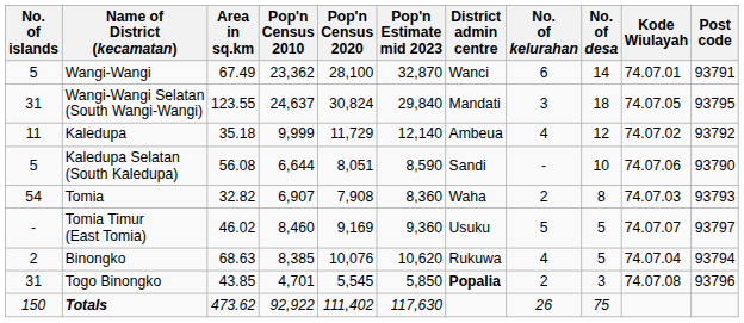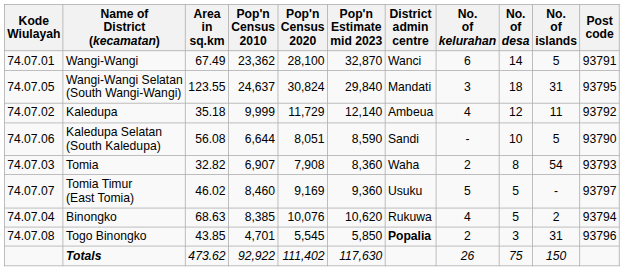 <table class="sortable wikitable">
 <tr>
-<th>No. <br>of <br>islands</th>
+<th>Kode <br>Wiulayah</th>
 <th>Name of<br>District<br>(<em>kecamatan</em>)</th>
 <th>Area <br>in <br> sq.km</th>
 <th>Pop'n<br>Census<br>2010</th>
 <th>Pop'n<br>Census<br>2020</th>
 <th>Pop'n<br>Estimate<br>mid 2023</th>
 <th>District <br> admin <br>centre</th>
 <th>No. <br>of <br><em>kelurahan</em></th>
 <th>No. <br>of <br><em>desa</em></th>
-<th>Kode <br>Wiulayah</th>
+<th>No. <br>of <br>islands</th>
 <th>Post<br>code</th>
 </tr>
 <tr>
-<td align="center">5</td>
+<td>74.07.01</td>
 <td>Wangi-Wangi</td>
 <td align="right">67.49</td>
 <td align="right">23,362</td>
 <td align="right">28,100</td>
 <td align="right">32,870</td>
 <td>Wanci</td>
 <td align="center">6</td>
 <td align="center">14</td>
-<td>74.07.01</td>
+<td align="center">5</td>
 <td>93791</td>
 </tr>
 <tr>
-<td align="center">31</td>
+<td>74.07.05</td>
 <td>Wangi-Wangi Selatan <br>(South Wangi-Wangi)</td>
 <td align="right">123.55</td>
 <td align="right">24,637</td>
 <td align="right">30,824</td>
 <td align="right">29,840</td>
 <td>Mandati</td>
 <td align="center">3</td>
 <td align="center">18</td>
-<td>74.07.05</td>
+<td align="center">31</td>
 <td>93795</td>
 </tr>
 <tr>
-<td align="center">11</td>
+<td>74.07.02</td>
 <td>Kaledupa</td>
 <td align="right">35.18</td>
 <td align="right">9,999</td>
 <td align="right">11,729</td>
 <td align="right">12,140</td>
 <td>Ambeua</td>
 <td align="center">4</td>
 <td align="center">12</td>
-<td>74.07.02</td>
+<td align="center">11</td>
 <td>93792</td>
 </tr>
 <tr>
-<td align="center">5</td>
+<td>74.07.06</td>
 <td>Kaledupa Selatan <br>(South Kaledupa)</td>
 <td align="right">56.08</td>
 <td align="right">6,644</td>
 <td align="right">8,051</td>
 <td align="right">8,590</td>
 <td>Sandi</td>
 <td align="center">-</td>
 <td align="center">10</td>
-<td>74.07.06</td>
+<td align="center">5</td>
 <td>93790</td>
 </tr>
 <tr>
-<td align="center">54</td>
+<td>74.07.03</td>
 <td>Tomia</td>
 <td align="right">32.82</td>
 <td align="right">6,907</td>
 <td align="right">7,908</td>
 <td align="right">8,360</td>
 <td>Waha</td>
 <td align="center">2</td>
 <td align="center">8</td>
-<td>74.07.03</td>
+<td align="center">54</td>
 <td>93793</td>
 </tr>
 <tr>
-<td align="center">-</td>
+<td>74.07.07</td>
 <td>Tomia Timur <br>(East Tomia)</td>
 <td align="right">46.02</td>
 <td align="right">8,460</td>
 <td align="right">9,169</td>
 <td align="right">9,360</td>
 <td>Usuku</td>
 <td align="center">5</td>
 <td align="center">5</td>
-<td>74.07.07</td>
+<td align="center">-</td>
 <td>93797</td>
 </tr>
 <tr>
-<td align="center">2</td>
+<td>74.07.04</td>
 <td>Binongko</td>
 <td align="right">68.63</td>
 <td align="right">8,385</td>
 <td align="right">10,076</td>
 <td align="right">10,620</td>
 <td>Rukuwa</td>
 <td align="center">4</td>
 <td align="center">5</td>
-<td>74.07.04</td>
+<td align="center">2</td>
 <td>93794</td>
 </tr>
 <tr>
-<td align="center">31</td>
+<td>74.07.08</td>
 <td>Togo Binongko</td>
 <td align="right">43.85</td>
 <td align="right">4,701</td>
 <td align="right">5,545</td>
 <td align="right">5,850</td>
 <td><strong>Popalia</strong></td>
 <td align="center">2</td>
 <td align="center">3</td>
-<td>74.07.08</td>
+<td align="center">31</td>
 <td>93796</td>
 </tr>
 <tr>
-<td align="center"><em>150</em></td>
+<td></td>
 <td><strong><em>Totals</em></strong></td>
 <td align="right"><em>473.62</em></td>
 <td align="right"><em>92,922</em></td>
 <td align="right"><em>111,402</em></td>
 <td align="right"><em>117,630</em></td>
 <td></td>
 <td align="center"><em>26</em></td>
 <td align="center"><em>75</em></td>
-<td></td>
+<td align="center"><em>150</em></td>
 <td></td>
 </tr>
 </table>
